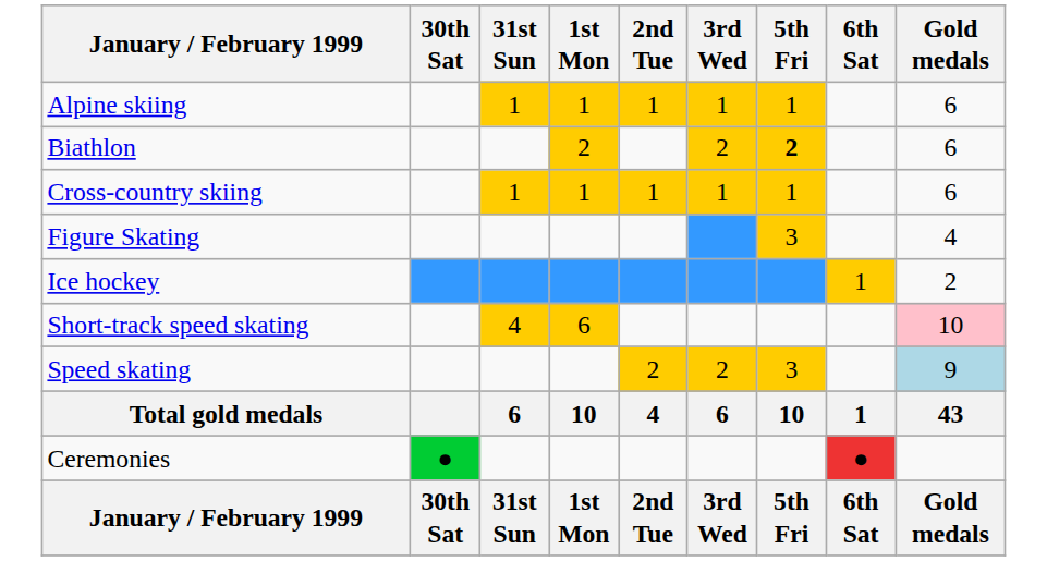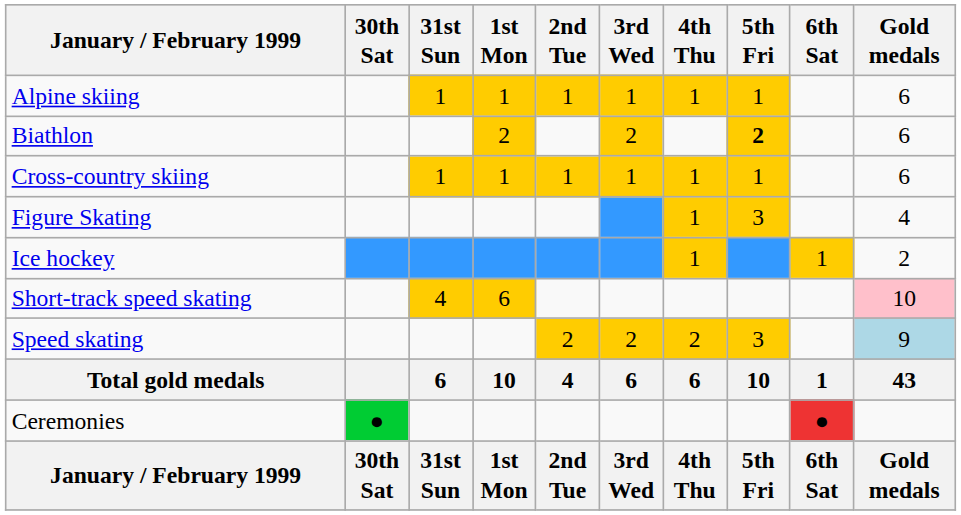 <table class="wikitable" style="margin:0.5em auto; font-size:90%; line-height:1.25em;">
 <tr>
 <th width=200>January / February 1999</th>
 <th width=32>30th<br>Sat</th>
 <th width=32>31st<br>Sun</th>
 <th width=32>1st<br>Mon</th>
 <th width=32>2nd<br>Tue</th>
 <th width=32>3rd<br>Wed</th>
+<th width=32>4th<br>Thu</th>
 <th width=32>5th<br>Fri</th>
 <th width=32>6th<br>Sat</th>
 <th width=55>Gold<br>medals</th>
 </tr>
 <tr align="center">
 <td align="left"> <a href='#'>Alpine skiing</a></td>
 <td></td>
+<td bgcolor=#ffcc00>1</td>
 <td bgcolor=#ffcc00>1</td>
 <td bgcolor=#ffcc00>1</td>
 <td bgcolor=#ffcc00>1</td>
 <td bgcolor=#ffcc00>1</td>
 <td bgcolor=#ffcc00>1</td>
 <td></td>
 <td>6</td>
 </tr>
 <tr align="center">
 <td align="left"> <a href='#'>Biathlon</a></td>
 <td></td>
 <td></td>
 <td bgcolor=#ffcc00>2</td>
 <td></td>
 <td bgcolor=#ffcc00>2</td>
+<td></td>
 <td bgcolor=#ffcc00><strong>2</strong></td>
 <td></td>
 <td>6</td>
 </tr>
 <tr align="center">
 <td align="left"> <a href='#'>Cross-country skiing</a></td>
 <td></td>
+<td bgcolor=#ffcc00>1</td>
 <td bgcolor=#ffcc00>1</td>
 <td bgcolor=#ffcc00>1</td>
 <td bgcolor=#ffcc00>1</td>
 <td bgcolor=#ffcc00>1</td>
 <td bgcolor=#ffcc00>1</td>
 <td></td>
 <td>6</td>
 </tr>
 <tr align="center">
 <td align="left"> <a href='#'>Figure Skating</a></td>
 <td></td>
 <td></td>
 <td></td>
 <td></td>
 <td bgcolor=#3399ff></td>
+<td bgcolor=#ffcc00>1</td>
 <td bgcolor=#ffcc00>3</td>
 <td></td>
 <td>4</td>
 </tr>
 <tr align="center">
 <td align="left"> <a href='#'>Ice hockey</a></td>
 <td bgcolor=#3399ff></td>
 <td bgcolor=#3399ff></td>
 <td bgcolor=#3399ff></td>
 <td bgcolor=#3399ff></td>
 <td bgcolor=#3399ff></td>
+<td bgcolor=#ffcc00>1</td>
 <td bgcolor=#3399ff></td>
 <td bgcolor=#ffcc00>1</td>
 <td>2</td>
 </tr>
 <tr align="center">
 <td align="left"> <a href='#'>Short-track speed skating</a></td>
 <td></td>
 <td bgcolor=#ffcc00>4</td>
 <td bgcolor=#ffcc00>6</td>
 <td></td>
 <td></td>
 <td></td>
 <td></td>
+<td></td>
 <td style="background: pink;">10</td>
 </tr>
 <tr align="center">
 <td align="left"> <a href='#'>Speed skating</a></td>
 <td></td>
 <td></td>
 <td></td>
+<td bgcolor=#ffcc00>2</td>
 <td bgcolor=#ffcc00>2</td>
 <td bgcolor=#ffcc00>2</td>
 <td bgcolor=#ffcc00>3</td>
 <td></td>
 <td style="background: lightblue;">9</td>
 </tr>
 <tr align=center>
 <th>Total gold medals</th>
 <th></th>
 <th>6</th>
 <th>10</th>
 <th>4</th>
 <th>6</th>
+<th>6</th>
 <th>10</th>
 <th>1</th>
 <th>43</th>
 </tr>
 <tr>
 <td>Ceremonies</td>
 <td bgcolor=#00cc33 align=center>●</td>
+<td></td>
 <td></td>
 <td></td>
 <td></td>
 <td></td>
 <td></td>
 <td bgcolor=#ee3333 align=center>●</td>
 <td></td>
 </tr>
 <tr>
 <th width=200>January / February 1999</th>
 <th width=32>30th<br>Sat</th>
 <th width=32>31st<br>Sun</th>
 <th width=32>1st<br>Mon</th>
 <th width=32>2nd<br>Tue</th>
 <th width=32>3rd<br>Wed</th>
+<th width=32>4th<br>Thu</th>
 <th width=32>5th<br>Fri</th>
 <th width=32>6th<br>Sat</th>
 <th width=55>Gold<br>medals</th>
 </tr>
 </table>
